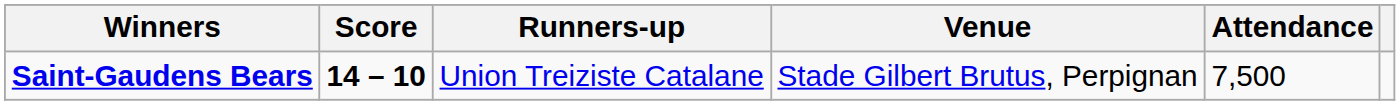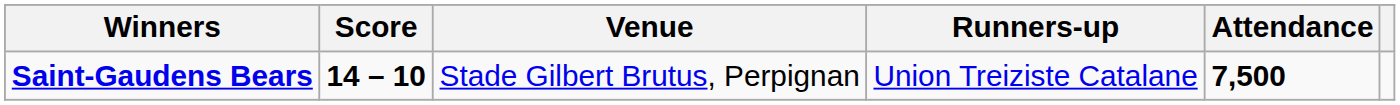 <table class="wikitable">
 <tr>
 <th>Winners</th>
 <th>Score</th>
+<th>Venue</th>
 <th>Runners-up</th>
-<th>Venue</th>
 <th>Attendance</th>
 <th></th>
 </tr>
 <tr>
 <td><strong> <a href='#'>Saint-Gaudens Bears</a> </strong></td>
 <td><strong>14 – 10</strong></td>
+<td><a href='#'>Stade Gilbert Brutus</a>, Perpignan</td>
 <td> <a href='#'>Union Treiziste Catalane</a></td>
-<td><a href='#'>Stade Gilbert Brutus</a>, Perpignan</td>
-<td>7,500</td>
+<td><strong>7,500</strong></td>
 <td></td>
 </tr>
 </table>
